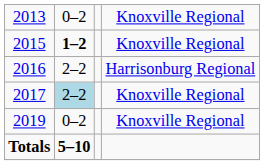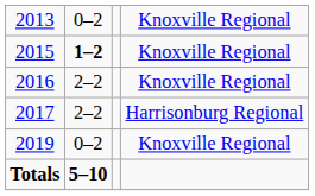 <table class="wikitable">
 <tr align="center">
 <td><a href='#'>2013</a></td>
 <td>0–2</td>
 <td></td>
 <td><a href='#'>Knoxville Regional</a></td>
 </tr>
 <tr align="center">
 <td><a href='#'>2015</a></td>
 <td><strong>1–2</strong></td>
 <td></td>
 <td><a href='#'>Knoxville Regional</a></td>
 </tr>
 <tr align="center">
 <td><a href='#'>2016</a></td>
 <td>2–2</td>
 <td></td>
-<td><a href='#'>Harrisonburg Regional</a></td>
+<td><a href='#'>Knoxville Regional</a></td>
 </tr>
 <tr align="center">
 <td><a href='#'>2017</a></td>
-<td style="background: lightblue;">2–2</td>
+<td>2–2</td>
 <td></td>
-<td><a href='#'>Knoxville Regional</a></td>
+<td><a href='#'>Harrisonburg Regional</a></td>
 </tr>
 <tr align="center">
 <td><a href='#'>2019</a></td>
 <td>0–2</td>
 <td></td>
 <td><a href='#'>Knoxville Regional</a></td>
 </tr>
 <tr align="center">
 <td><strong>Totals</strong></td>
 <td><strong>5–10</strong></td>
 <td><strong></strong></td>
 <td></td>
 </tr>
 <tr style="text-align:center;">
 </tr>
 </table>
